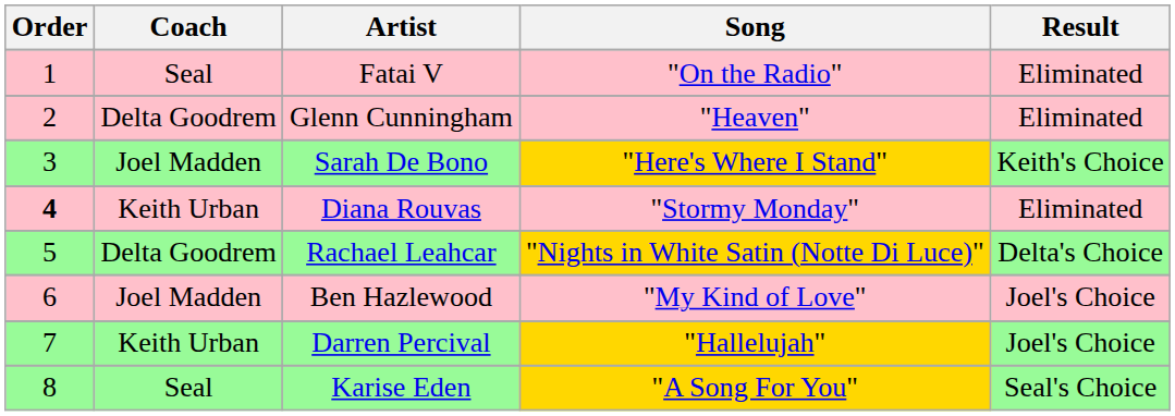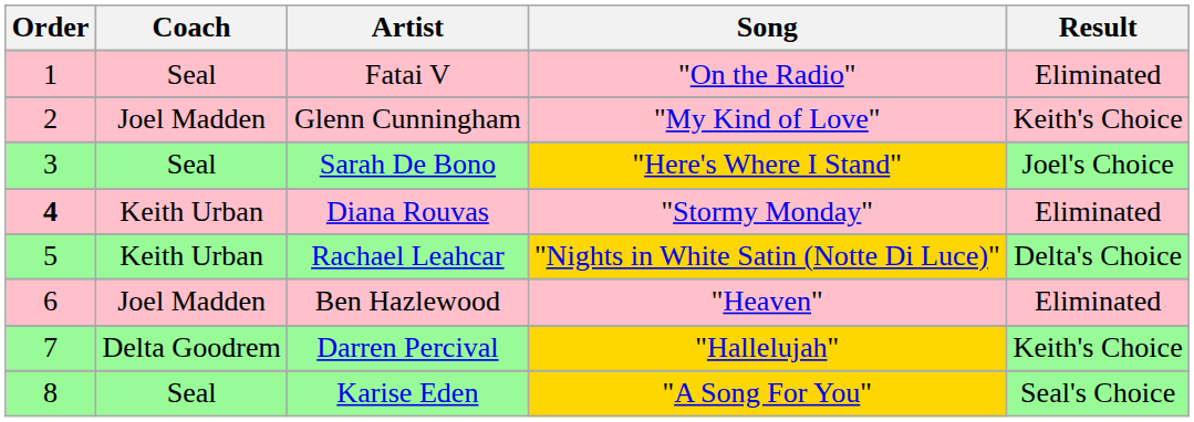 <table class="wikitable sortable" style="text-align: center; width: auto;">
 <tr>
 <th>Order</th>
 <th>Coach</th>
 <th>Artist</th>
 <th>Song</th>
 <th>Result</th>
 </tr>
 <tr>
 </tr>
 <tr bgcolor=pink>
 <td>1</td>
 <td>Seal</td>
 <td>Fatai V</td>
 <td>"<a href='#'>On the Radio</a>"</td>
 <td>Eliminated</td>
 </tr>
 <tr>
 </tr>
 <tr bgcolor=pink>
 <td>2</td>
-<td>Delta Goodrem</td>
+<td>Joel Madden</td>
 <td>Glenn Cunningham</td>
-<td>"<a href='#'>Heaven</a>"</td>
-<td>Eliminated</td>
+<td>"<a href='#'>My Kind of Love</a>"</td>
+<td>Keith's Choice</td>
 </tr>
 <tr>
 </tr>
 <tr bgcolor=palegreen>
 <td>3</td>
-<td>Joel Madden</td>
+<td>Seal</td>
 <td><a href='#'>Sarah De Bono</a></td>
 <td style="background:gold;">"<a href='#'>Here's Where I Stand</a>"</td>
-<td>Keith's Choice</td>
+<td>Joel's Choice</td>
 </tr>
 <tr>
 </tr>
 <tr bgcolor=pink>
 <td><strong>4</strong></td>
 <td>Keith Urban</td>
 <td><a href='#'>Diana Rouvas</a></td>
 <td>"<a href='#'>Stormy Monday</a>"</td>
 <td>Eliminated</td>
 </tr>
 <tr>
 </tr>
 <tr bgcolor=palegreen>
 <td>5</td>
-<td>Delta Goodrem</td>
+<td>Keith Urban</td>
 <td><a href='#'>Rachael Leahcar</a></td>
 <td style="background:gold;">"<a href='#'>Nights in White Satin (Notte Di Luce)</a>"</td>
 <td>Delta's Choice</td>
 </tr>
 <tr>
 </tr>
 <tr bgcolor=pink>
 <td>6</td>
 <td>Joel Madden</td>
 <td>Ben Hazlewood</td>
-<td>"<a href='#'>My Kind of Love</a>"</td>
-<td>Joel's Choice</td>
+<td>"<a href='#'>Heaven</a>"</td>
+<td>Eliminated</td>
 </tr>
 <tr>
 </tr>
 <tr bgcolor=palegreen>
 <td>7</td>
-<td>Keith Urban</td>
+<td>Delta Goodrem</td>
 <td><a href='#'>Darren Percival</a></td>
 <td style="background:gold;">"<a href='#'>Hallelujah</a>"</td>
-<td>Joel's Choice</td>
+<td>Keith's Choice</td>
 </tr>
 <tr>
 </tr>
 <tr bgcolor=palegreen>
 <td>8</td>
 <td>Seal</td>
 <td><a href='#'>Karise Eden</a></td>
 <td style="background:gold;">"<a href='#'>A Song For You</a>"</td>
 <td>Seal's Choice</td>
 </tr>
 </table>
